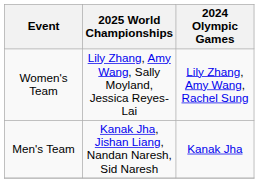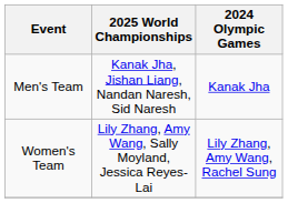 <table class="wikitable" style="text-align: center;">
 <tr>
 <th style="width:100px;">Event</th>
 <th style="width:100px;">2025 World Championships</th>
 <th style="width:100px;">2024 Olympic Games</th>
 </tr>
 <tr>
+<td>Men's Team</td>
+<td><a href='#'>Kanak Jha</a>, <a href='#'>Jishan Liang</a>, Nandan Naresh, Sid Naresh</td>
+<td><a href='#'>Kanak Jha</a></td>
+</tr>
+<tr>
 <td>Women's Team</td>
 <td><a href='#'>Lily Zhang</a>, <a href='#'>Amy Wang</a>, Sally Moyland, Jessica Reyes-Lai</td>
 <td><a href='#'>Lily Zhang</a>, <a href='#'>Amy Wang</a>, <a href='#'>Rachel Sung</a></td>
 </tr>
 <tr>
-<td>Men's Team</td>
-<td><a href='#'>Kanak Jha</a>, <a href='#'>Jishan Liang</a>, Nandan Naresh, Sid Naresh</td>
-<td><a href='#'>Kanak Jha</a></td>
-</tr>
-<tr>
 </tr>
 </table>
